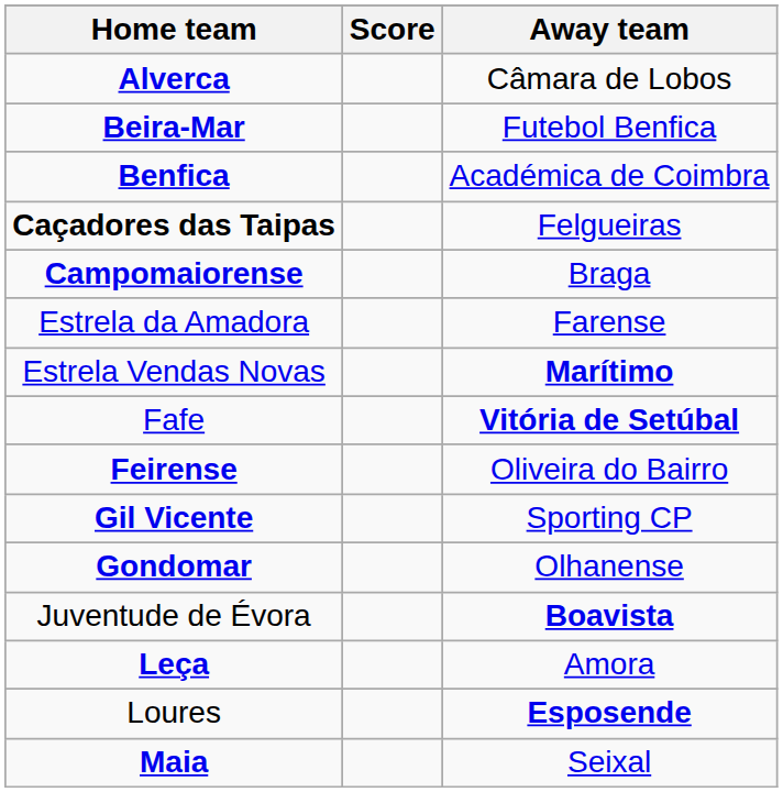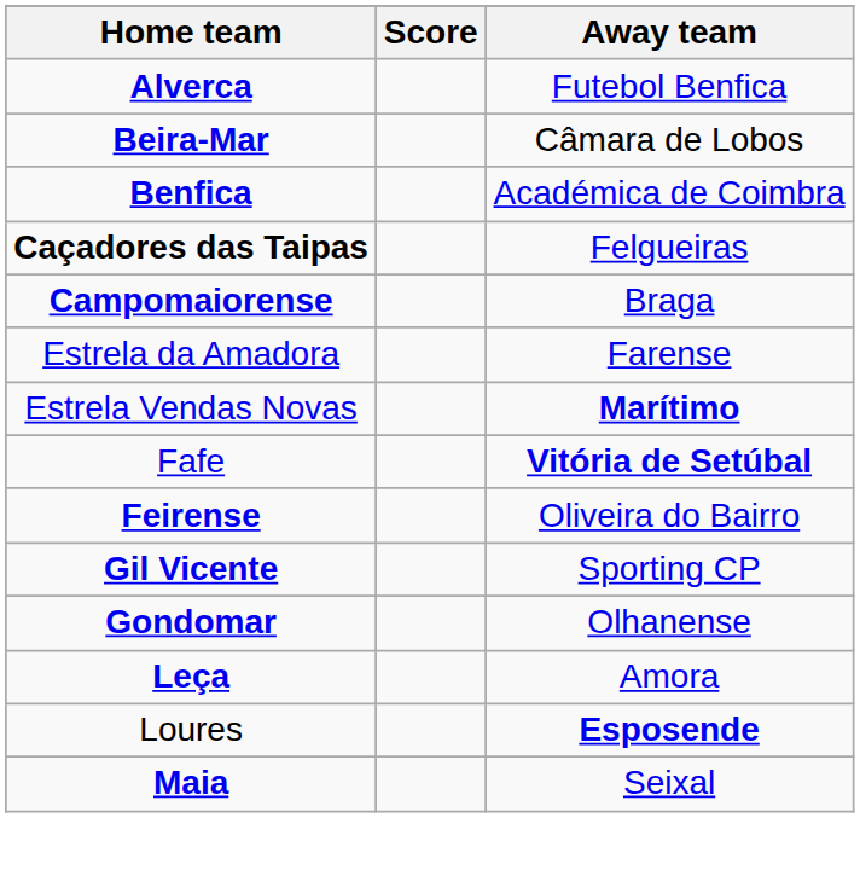 <table class="wikitable" style="text-align: center">
 <tr>
 </tr>
 <tr>
 <th>Home team</th>
 <th>Score</th>
 <th>Away team</th>
 </tr>
 <tr>
 <td><strong><a href='#'>Alverca</a></strong> </td>
 <td></td>
-<td>Câmara de Lobos </td>
+<td><a href='#'>Futebol Benfica</a> </td>
 </tr>
 <tr>
 <td><strong><a href='#'>Beira-Mar</a></strong> </td>
 <td></td>
-<td><a href='#'>Futebol Benfica</a> </td>
+<td>Câmara de Lobos </td>
 </tr>
 <tr>
 <td><strong><a href='#'>Benfica</a></strong> </td>
 <td></td>
 <td><a href='#'>Académica de Coimbra</a> </td>
 </tr>
 <tr>
 <td><strong>Caçadores das Taipas</strong> </td>
 <td></td>
 <td><a href='#'>Felgueiras</a> </td>
 </tr>
 <tr>
 <td><strong><a href='#'>Campomaiorense</a></strong> </td>
 <td></td>
 <td><a href='#'>Braga</a> </td>
 </tr>
 <tr>
 <td><a href='#'>Estrela da Amadora</a> </td>
 <td></td>
 <td><a href='#'>Farense</a> </td>
 </tr>
 <tr>
 <td><a href='#'>Estrela Vendas Novas</a> </td>
 <td></td>
 <td><strong><a href='#'>Marítimo</a></strong> </td>
 </tr>
 <tr>
 <td><a href='#'>Fafe</a> </td>
 <td></td>
 <td><strong><a href='#'>Vitória de Setúbal</a></strong> </td>
 </tr>
 <tr>
 <td><strong><a href='#'>Feirense</a></strong> </td>
 <td></td>
 <td><a href='#'>Oliveira do Bairro</a> </td>
 </tr>
 <tr>
 <td><strong><a href='#'>Gil Vicente</a></strong> </td>
 <td></td>
 <td><a href='#'>Sporting CP</a> </td>
 </tr>
 <tr>
 <td><strong><a href='#'>Gondomar</a></strong> </td>
 <td></td>
 <td><a href='#'>Olhanense</a> </td>
 </tr>
 <tr>
-<td>Juventude de Évora </td>
-<td></td>
-<td><strong><a href='#'>Boavista</a></strong> </td>
-</tr>
-<tr>
 <td><strong><a href='#'>Leça</a></strong> </td>
 <td></td>
 <td><a href='#'>Amora</a> </td>
 </tr>
 <tr>
 <td>Loures </td>
 <td></td>
 <td><strong><a href='#'>Esposende</a></strong> </td>
 </tr>
 <tr>
 <td><strong><a href='#'>Maia</a></strong> </td>
 <td></td>
 <td><a href='#'>Seixal</a> </td>
 </tr>
 </table>
